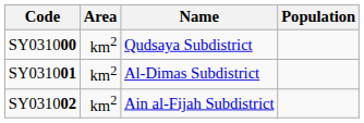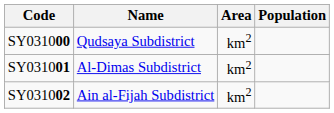 <table class="wikitable sortable">
 <tr>
 <th>Code</th>
+<th>Name</th>
 <th>Area</th>
-<th>Name</th>
 <th>Population</th>
 </tr>
 <tr>
 <td>SY0310<strong>00</strong></td>
+<td><a href='#'>Qudsaya Subdistrict</a></td>
 <td align=right> km<sup>2</sup></td>
-<td><a href='#'>Qudsaya Subdistrict</a></td>
 <td align="right"></td>
 </tr>
 <tr>
 <td>SY0310<strong>01</strong></td>
+<td><a href='#'>Al-Dimas Subdistrict</a></td>
 <td align="right"> km<sup>2</sup></td>
-<td><a href='#'>Al-Dimas Subdistrict</a></td>
 <td align="right"></td>
 </tr>
 <tr>
 <td>SY0310<strong>02</strong></td>
+<td><a href='#'>Ain al-Fijah Subdistrict</a></td>
 <td align="right"> km<sup>2</sup></td>
-<td><a href='#'>Ain al-Fijah Subdistrict</a></td>
 <td align="right"></td>
 </tr>
 </table>
